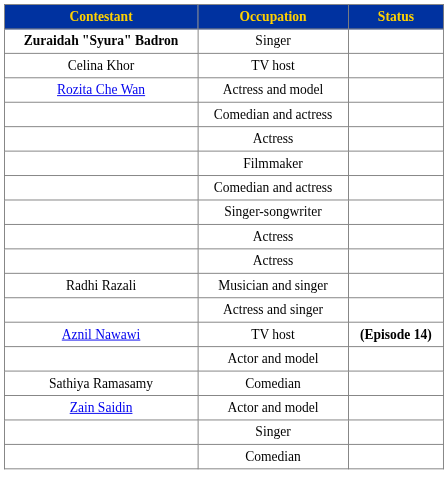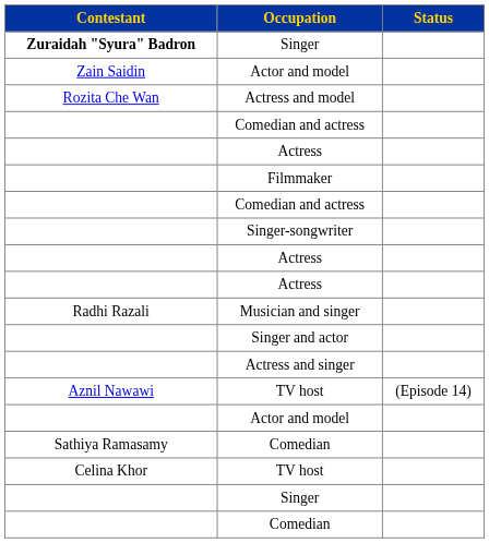 <table class="sortable" border="1" cellpadding="4" cellspacing="0" style="text-align:center; font-size:90%; border-collapse:collapse; width:75%;">
 <tr style="background:#0032A0; color:#FFD100;">
 <th>Contestant</th>
 <th>Occupation</th>
 <th>Status</th>
 </tr>
 <tr>
 <td><strong>Zuraidah "Syura" Badron</strong></td>
 <td>Singer</td>
 <td></td>
 </tr>
 <tr>
-<td>Celina Khor</td>
-<td>TV host</td>
+<td><a href='#'>Zain Saidin</a></td>
+<td>Actor and model</td>
 <td></td>
 </tr>
 <tr>
 <td><a href='#'>Rozita Che Wan</a></td>
 <td>Actress and model</td>
 <td></td>
 </tr>
 <tr>
 <td></td>
 <td>Comedian and actress</td>
 <td></td>
 </tr>
 <tr>
 <td></td>
 <td>Actress</td>
 <td></td>
 </tr>
 <tr>
 <td></td>
 <td>Filmmaker</td>
 <td></td>
 </tr>
 <tr>
 <td></td>
 <td>Comedian and actress</td>
 <td></td>
 </tr>
 <tr>
 <td></td>
 <td>Singer-songwriter</td>
 <td></td>
 </tr>
 <tr>
 <td></td>
 <td>Actress</td>
 <td></td>
 </tr>
 <tr>
 <td></td>
 <td>Actress</td>
 <td></td>
 </tr>
 <tr>
 <td>Radhi Razali</td>
 <td>Musician and singer</td>
 <td></td>
 </tr>
 <tr>
 <td></td>
+<td>Singer and actor</td>
+<td></td>
+</tr>
+<tr>
+<td></td>
 <td>Actress and singer</td>
 <td></td>
 </tr>
 <tr>
 <td><a href='#'>Aznil Nawawi</a></td>
 <td>TV host</td>
-<td><strong> (Episode 14)</strong></td>
+<td> (Episode 14)</td>
 </tr>
 <tr>
 <td></td>
 <td>Actor and model</td>
 <td></td>
 </tr>
 <tr>
 <td>Sathiya Ramasamy</td>
 <td>Comedian</td>
 <td></td>
 </tr>
 <tr>
-<td><a href='#'>Zain Saidin</a></td>
-<td>Actor and model</td>
+<td>Celina Khor</td>
+<td>TV host</td>
 <td></td>
 </tr>
 <tr>
 <td></td>
 <td>Singer</td>
 <td></td>
 </tr>
 <tr>
 <td></td>
 <td>Comedian</td>
 <td></td>
 </tr>
 </table>
